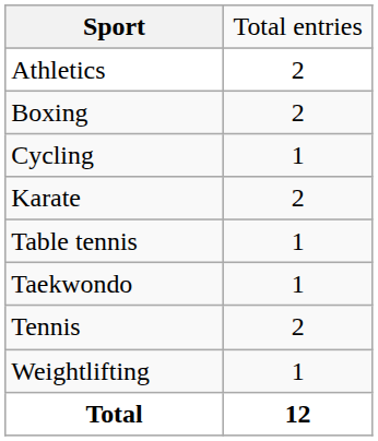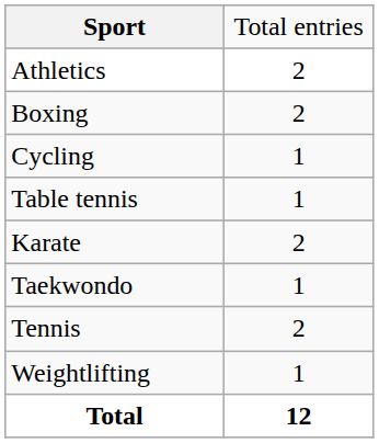 <table class="wikitable" bgcolor="#f7f8ff" cellpadding="3" cellspacing="0" border="1" style="text-align: center; font-size: 95%; border: gray solid 1px; border-collapse: collapse;">
 <tr>
 <th width=120>Sport</th>
 <td width=80>Total entries</td>
 </tr>
 <tr align="center" valign="top" bgcolor="#FFFFFF">
 <td align="left"> Athletics</td>
 <td>2</td>
 </tr>
 <tr>
 <td align="left"> Boxing</td>
 <td>2</td>
 </tr>
 <tr>
 <td align="left"> Cycling</td>
 <td>1</td>
 </tr>
 <tr>
+<td align="left"> Table tennis</td>
+<td>1</td>
+</tr>
+<tr>
 <td align="left"> Karate</td>
 <td>2</td>
-</tr>
-<tr>
-<td align="left"> Table tennis</td>
-<td>1</td>
 </tr>
 <tr>
 <td align="left"> Taekwondo</td>
 <td>1</td>
 </tr>
 <tr>
 <td align="left"> Tennis</td>
 <td>2</td>
 </tr>
 <tr>
 <td align="left"> Weightlifting</td>
 <td>1</td>
 </tr>
 <tr align="center" valign="top" bgcolor="#FFFFFF">
 <td><strong>Total</strong></td>
 <td><strong>12</strong></td>
 </tr>
 </table>
